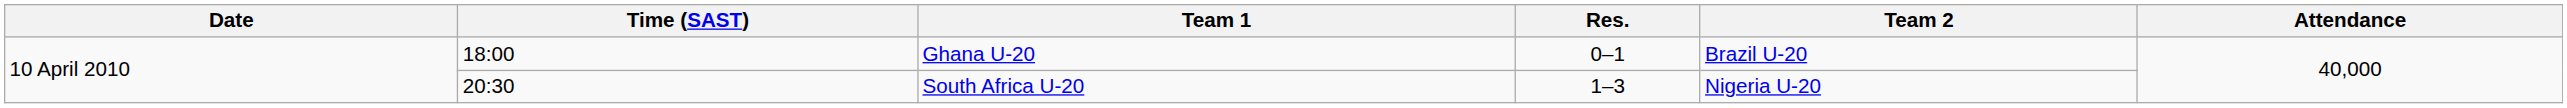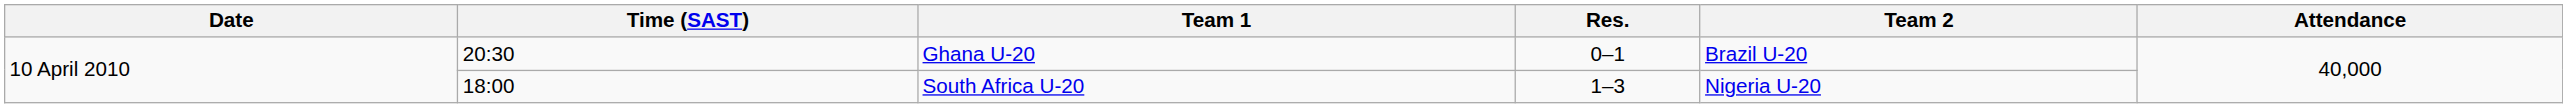 <table class="wikitable"  style="text-align:left; width:100%;">
 <tr>
 <th>Date</th>
 <th>Time (<a href='#'>SAST</a>)</th>
 <th>Team 1</th>
 <th>Res.</th>
 <th>Team 2</th>
 <th>Attendance</th>
 </tr>
 <tr>
 <td rowspan="2">10 April 2010</td>
-<td>18:00</td>
+<td>20:30</td>
 <td> <a href='#'>Ghana U-20</a></td>
 <td style="text-align:center;">0–1</td>
 <td> <a href='#'>Brazil U-20</a></td>
 <td rowspan="2" style="text-align:center;">40,000</td>
 </tr>
 <tr>
-<td>20:30</td>
+<td>18:00</td>
 <td> <a href='#'>South Africa U-20</a></td>
 <td style="text-align:center;">1–3</td>
 <td> <a href='#'>Nigeria U-20</a></td>
 </tr>
 </table>
